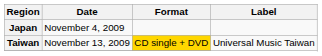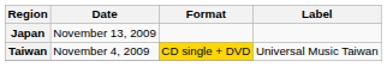 <table class="wikitable plainrowheaders">
 <tr>
 <th>Region</th>
 <th>Date</th>
 <th>Format</th>
 <th>Label</th>
 </tr>
 <tr>
 <th scope="row">Japan</th>
-<td>November 4, 2009</td>
+<td>November 13, 2009</td>
 <td></td>
 <td></td>
 </tr>
 <tr>
 <th scope="row">Taiwan</th>
-<td>November 13, 2009</td>
+<td>November 4, 2009</td>
 <td style="background: gold;">CD single + DVD</td>
 <td rowspan="2">Universal Music Taiwan</td>
 </tr>
 <tr>
 </tr>
 </table>
